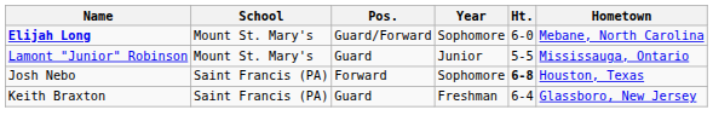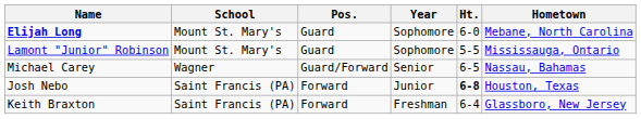 <table class="wikitable">
 <tr>
 <th>Name</th>
 <th>School</th>
 <th>Pos.</th>
 <th>Year</th>
 <th>Ht.</th>
 <th>Hometown</th>
 </tr>
 <tr>
 <td><strong><a href='#'>Elijah Long</a></strong></td>
 <td>Mount St. Mary's</td>
-<td>Guard/Forward</td>
+<td>Guard</td>
 <td>Sophomore</td>
 <td>6-0</td>
 <td><a href='#'>Mebane, North Carolina</a></td>
 </tr>
 <tr>
 <td><a href='#'>Lamont "Junior" Robinson</a></td>
 <td>Mount St. Mary's</td>
 <td>Guard</td>
-<td>Junior</td>
+<td>Sophomore</td>
 <td>5-5</td>
 <td><a href='#'>Mississauga, Ontario</a></td>
+</tr>
+<tr>
+<td>Michael Carey</td>
+<td>Wagner</td>
+<td>Guard/Forward</td>
+<td>Senior</td>
+<td>6-5</td>
+<td><a href='#'>Nassau, Bahamas</a></td>
 </tr>
 <tr>
 <td>Josh Nebo</td>
 <td>Saint Francis (PA)</td>
 <td>Forward</td>
-<td>Sophomore</td>
+<td>Junior</td>
 <td><strong>6-8</strong></td>
 <td><a href='#'>Houston, Texas</a></td>
 </tr>
 <tr>
 <td>Keith Braxton</td>
 <td>Saint Francis (PA)</td>
-<td>Guard</td>
+<td>Forward</td>
 <td>Freshman</td>
 <td>6-4</td>
 <td><a href='#'>Glassboro, New Jersey</a></td>
 </tr>
 </table>
